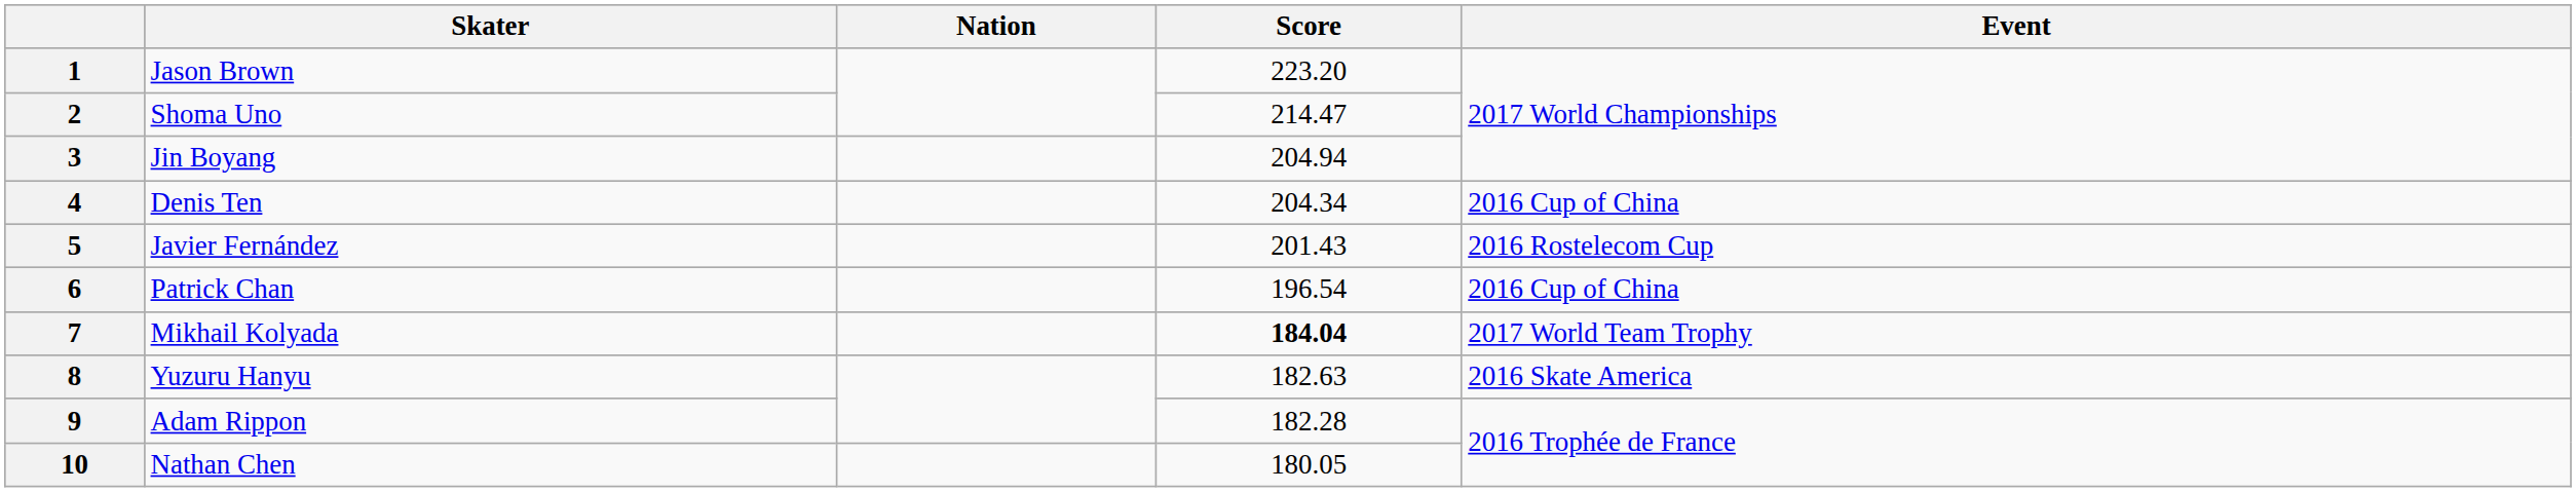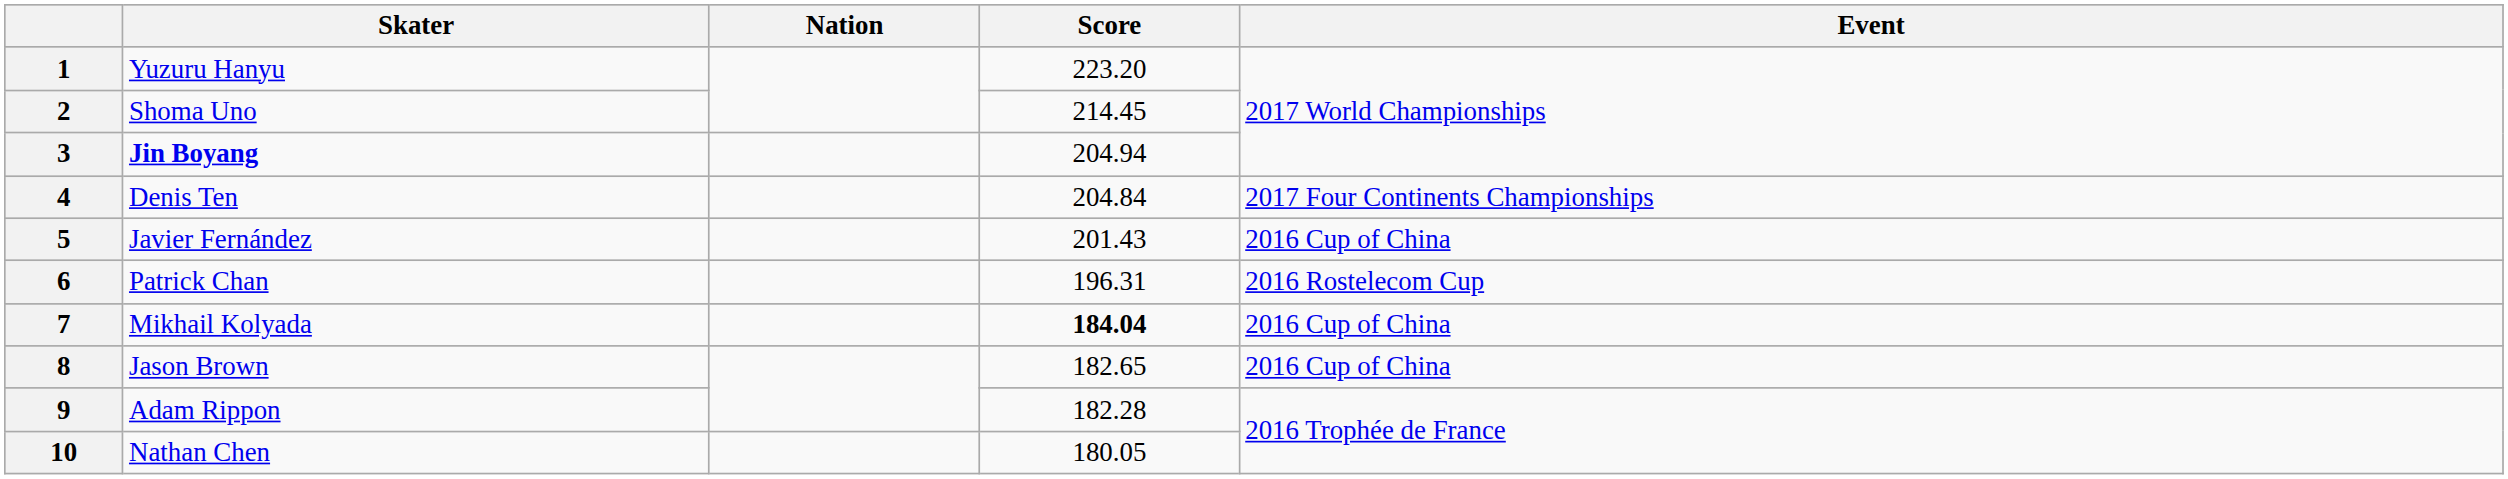 <table class="wikitable sortable" style="text-align:left; width:75%">
 <tr>
 <th scope="col"></th>
 <th scope="col">Skater</th>
 <th scope="col">Nation</th>
 <th scope="col">Score</th>
 <th scope="col">Event</th>
 </tr>
 <tr>
 <th scope="row">1</th>
-<td><a href='#'>Jason Brown</a></td>
+<td><a href='#'>Yuzuru Hanyu</a></td>
 <td rowspan="2"></td>
 <td style="text-align:center;">223.20</td>
 <td rowspan="3"><a href='#'>2017 World Championships</a></td>
 </tr>
 <tr>
 <th scope="row">2</th>
 <td><a href='#'>Shoma Uno</a></td>
-<td style="text-align:center;">214.47</td>
+<td style="text-align:center;">214.45</td>
 </tr>
 <tr>
 <th scope="row">3</th>
-<td><a href='#'>Jin Boyang</a></td>
+<td><strong><a href='#'>Jin Boyang</a></strong></td>
 <td></td>
 <td style="text-align:center;">204.94</td>
 </tr>
 <tr>
 <th scope="row">4</th>
 <td><a href='#'>Denis Ten</a></td>
 <td></td>
-<td style="text-align:center;">204.34</td>
-<td><a href='#'>2016 Cup of China</a></td>
+<td style="text-align:center;">204.84</td>
+<td><a href='#'>2017 Four Continents Championships</a></td>
 </tr>
 <tr>
 <th scope="row">5</th>
 <td><a href='#'>Javier Fernández</a></td>
 <td></td>
 <td style="text-align:center;">201.43</td>
-<td><a href='#'>2016 Rostelecom Cup</a></td>
+<td><a href='#'>2016 Cup of China</a></td>
 </tr>
 <tr>
 <th scope="row">6</th>
 <td><a href='#'>Patrick Chan</a></td>
 <td></td>
-<td style="text-align:center;">196.54</td>
-<td><a href='#'>2016 Cup of China</a></td>
+<td style="text-align:center;">196.31</td>
+<td><a href='#'>2016 Rostelecom Cup</a></td>
 </tr>
 <tr>
 <th scope="row">7</th>
 <td><a href='#'>Mikhail Kolyada</a></td>
 <td></td>
 <td style="text-align:center;"><strong>184.04</strong></td>
-<td><a href='#'>2017 World Team Trophy</a></td>
+<td><a href='#'>2016 Cup of China</a></td>
 </tr>
 <tr>
 <th scope="row">8</th>
-<td><a href='#'>Yuzuru Hanyu</a></td>
+<td><a href='#'>Jason Brown</a></td>
 <td rowspan="2"></td>
-<td style="text-align:center;">182.63</td>
-<td><a href='#'>2016 Skate America</a></td>
+<td style="text-align:center;">182.65</td>
+<td><a href='#'>2016 Cup of China</a></td>
 </tr>
 <tr>
 <th scope="row">9</th>
 <td><a href='#'>Adam Rippon</a></td>
 <td style="text-align:center;">182.28</td>
 <td rowspan="2"><a href='#'>2016 Trophée de France</a></td>
 </tr>
 <tr>
 <th scope="row">10</th>
 <td><a href='#'>Nathan Chen</a></td>
 <td></td>
 <td style="text-align:center;">180.05</td>
 </tr>
 </table>
